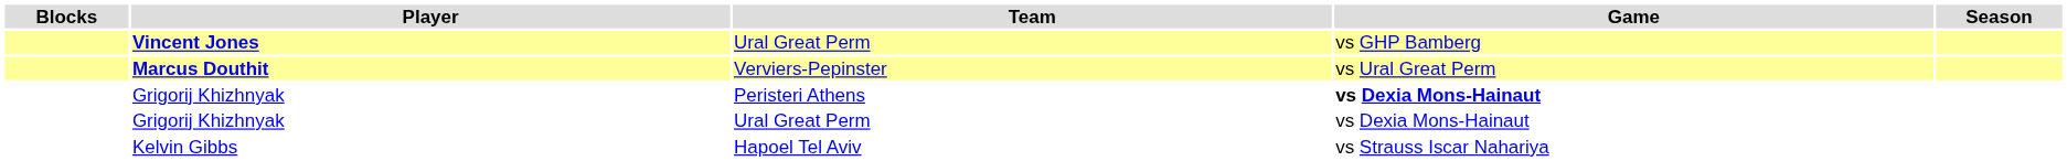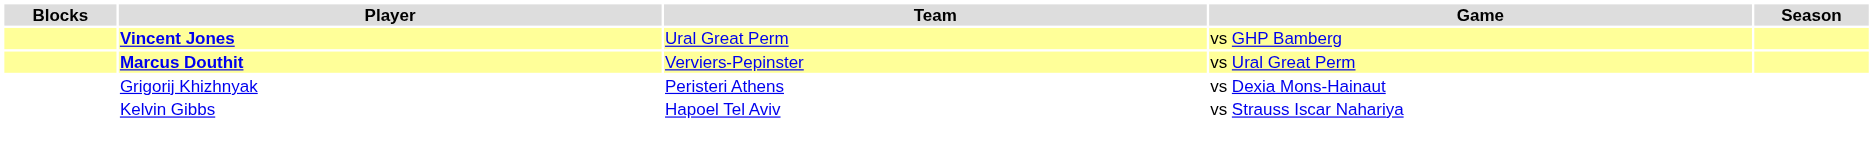 <table class="sortable"  style="font-size:90%; margin:0; width:100%; margin:auto;">
 <tr style="background:#ddd;">
 <th width=50>Blocks</th>
 <th width=250>Player</th>
 <th width=250>Team</th>
 <th width=250>Game</th>
 <th width=50>Season</th>
 </tr>
 <tr style="background:#ff9;">
 <td></td>
 <td style="text-align:left;"> <strong><a href='#'>Vincent Jones</a></strong></td>
 <td style="text-align:left;"> <a href='#'>Ural Great Perm</a></td>
 <td style="text-align:left;">vs   <a href='#'>GHP Bamberg</a></td>
 <td></td>
 </tr>
 <tr style="background:#ff9;">
 <td></td>
 <td style="text-align:left;"> <strong><a href='#'>Marcus Douthit</a></strong></td>
 <td style="text-align:left;"> <a href='#'>Verviers-Pepinster</a></td>
 <td style="text-align:left;">vs  <a href='#'>Ural Great Perm</a></td>
 <td></td>
 </tr>
 <tr>
 <td></td>
 <td style="text-align:left;"> <a href='#'>Grigorij Khizhnyak</a></td>
 <td style="text-align:left;"> <a href='#'>Peristeri Athens</a></td>
-<td style="text-align:left;"><strong>vs  <a href='#'>Dexia Mons-Hainaut</a></strong></td>
-<td></td>
-</tr>
-<tr>
-<td></td>
-<td style="text-align:left;"> <a href='#'>Grigorij Khizhnyak</a></td>
-<td style="text-align:left;"> <a href='#'>Ural Great Perm</a></td>
 <td style="text-align:left;">vs  <a href='#'>Dexia Mons-Hainaut</a></td>
 <td></td>
 </tr>
 <tr>
 <td></td>
 <td style="text-align:left;"> <a href='#'>Kelvin Gibbs</a></td>
 <td style="text-align:left;"> <a href='#'>Hapoel Tel Aviv</a></td>
 <td style="text-align:left;">vs  <a href='#'>Strauss Iscar Nahariya</a></td>
 <td></td>
 </tr>
 </table>
